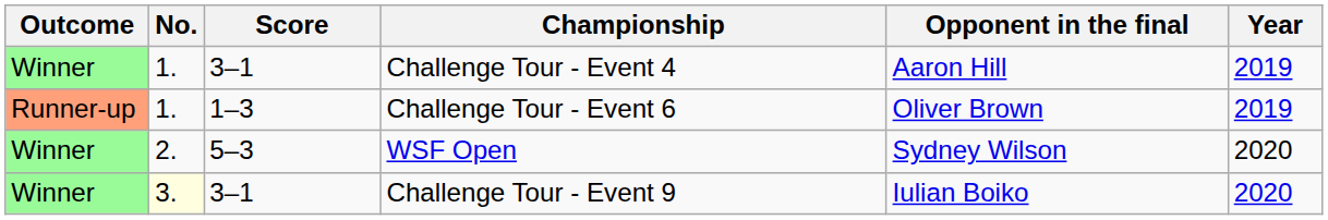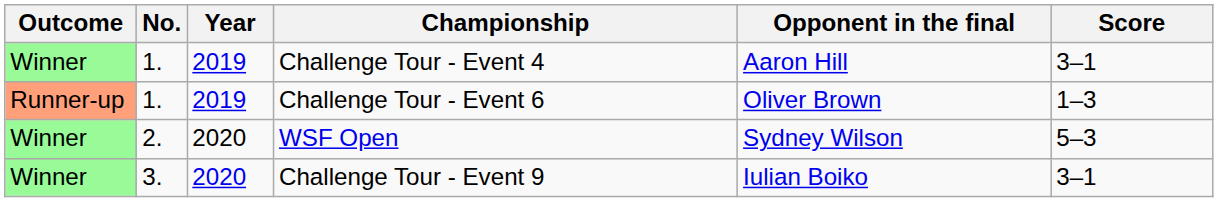 <table class="sortable wikitable">
 <tr>
 <th width="80">Outcome</th>
 <th width="20">No.</th>
-<th width="100">Score</th>
+<th width="50">Year</th>
 <th width="300">Championship</th>
 <th width="200">Opponent in the final</th>
-<th width="50">Year</th>
+<th width="100">Score</th>
 </tr>
 <tr>
 <td style="background:#98FB98">Winner</td>
 <td>1.</td>
-<td>3–1</td>
+<td><a href='#'>2019</a></td>
 <td>Challenge Tour - Event 4</td>
 <td> <a href='#'>Aaron Hill</a></td>
-<td><a href='#'>2019</a></td>
+<td>3–1</td>
 </tr>
 <tr>
 <td style="background:#ffa07a;">Runner-up</td>
 <td>1.</td>
-<td>1–3</td>
+<td><a href='#'>2019</a></td>
 <td>Challenge Tour - Event 6</td>
 <td> <a href='#'>Oliver Brown</a></td>
-<td><a href='#'>2019</a></td>
+<td>1–3</td>
 </tr>
 <tr>
 <td style="background:#98fb98;">Winner</td>
 <td>2.</td>
-<td>5–3</td>
+<td>2020</td>
 <td><a href='#'>WSF Open</a></td>
 <td> <a href='#'>Sydney Wilson</a></td>
-<td>2020</td>
+<td>5–3</td>
 </tr>
 <tr>
 <td style="background:#98FB98">Winner</td>
-<td style="background: lightyellow;">3.</td>
-<td>3–1</td>
+<td>3.</td>
+<td><a href='#'>2020</a></td>
 <td>Challenge Tour - Event 9</td>
 <td> <a href='#'>Iulian Boiko</a></td>
-<td><a href='#'>2020</a></td>
+<td>3–1</td>
 </tr>
 </table>
